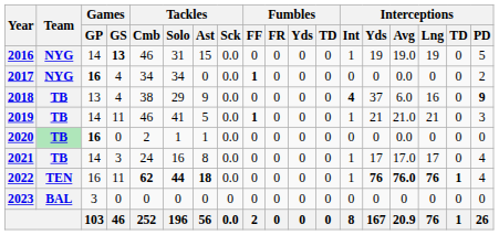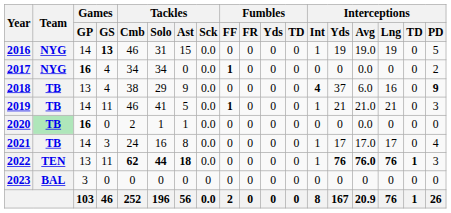 <table class="wikitable" style="text-align:center;">
 <tr>
 <th rowspan="2">Year</th>
 <th rowspan="2">Team</th>
 <th colspan="2">Games</th>
 <th colspan="4">Tackles</th>
 <th colspan="4">Fumbles</th>
 <th colspan="6">Interceptions</th>
 </tr>
 <tr>
 <th>GP</th>
 <th>GS</th>
 <th>Cmb</th>
 <th>Solo</th>
 <th>Ast</th>
 <th>Sck</th>
 <th>FF</th>
 <th>FR</th>
 <th>Yds</th>
 <th>TD</th>
 <th>Int</th>
 <th>Yds</th>
 <th>Avg</th>
 <th>Lng</th>
 <th>TD</th>
 <th>PD</th>
 </tr>
 <tr>
 <th><a href='#'>2016</a></th>
 <th><a href='#'>NYG</a></th>
 <td>14</td>
 <td><strong>13</strong></td>
 <td>46</td>
 <td>31</td>
 <td>15</td>
 <td>0.0</td>
 <td>0</td>
 <td>0</td>
 <td>0</td>
 <td>0</td>
 <td>1</td>
 <td>19</td>
 <td>19.0</td>
 <td>19</td>
 <td>0</td>
 <td>5</td>
 </tr>
 <tr>
 <th><a href='#'>2017</a></th>
 <th><a href='#'>NYG</a></th>
 <td><strong>16</strong></td>
 <td>4</td>
 <td>34</td>
 <td>34</td>
 <td>0</td>
 <td>0.0</td>
 <td><strong>1</strong></td>
 <td>0</td>
 <td>0</td>
 <td>0</td>
 <td>0</td>
 <td>0</td>
 <td>0.0</td>
 <td>0</td>
 <td>0</td>
 <td>2</td>
 </tr>
 <tr>
 <th><a href='#'>2018</a></th>
 <th><a href='#'>TB</a></th>
 <td>13</td>
 <td>4</td>
 <td>38</td>
 <td>29</td>
 <td>9</td>
 <td>0.0</td>
 <td>0</td>
 <td>0</td>
 <td>0</td>
 <td>0</td>
 <td><strong>4</strong></td>
 <td>37</td>
 <td>6.0</td>
 <td>16</td>
 <td>0</td>
 <td><strong>9</strong></td>
 </tr>
 <tr>
 <th><a href='#'>2019</a></th>
 <th><a href='#'>TB</a></th>
 <td>14</td>
 <td>11</td>
 <td>46</td>
 <td>41</td>
 <td>5</td>
 <td>0.0</td>
 <td><strong>1</strong></td>
 <td>0</td>
 <td>0</td>
 <td>0</td>
 <td>1</td>
 <td>21</td>
 <td>21.0</td>
 <td>21</td>
 <td>0</td>
 <td>3</td>
 </tr>
 <tr>
 <th><a href='#'>2020</a></th>
 <th style="background:#afe6ba; width:3em;"><a href='#'>TB</a></th>
 <td><strong>16</strong></td>
 <td>0</td>
 <td>2</td>
 <td>1</td>
 <td>1</td>
 <td>0.0</td>
 <td>0</td>
 <td>0</td>
 <td>0</td>
 <td>0</td>
 <td>0</td>
 <td>0</td>
 <td>0.0</td>
 <td>0</td>
 <td>0</td>
 <td>0</td>
 </tr>
 <tr>
 <th><a href='#'>2021</a></th>
 <th><a href='#'>TB</a></th>
 <td>14</td>
 <td>3</td>
 <td>24</td>
 <td>16</td>
 <td>8</td>
 <td>0.0</td>
 <td>0</td>
 <td>0</td>
 <td>0</td>
 <td>0</td>
 <td>1</td>
 <td>17</td>
 <td>17.0</td>
 <td>17</td>
 <td>0</td>
 <td>4</td>
 </tr>
 <tr>
 <th><a href='#'>2022</a></th>
 <th><a href='#'>TEN</a></th>
-<td>16</td>
+<td>13</td>
 <td>11</td>
 <td><strong>62</strong></td>
 <td><strong>44</strong></td>
 <td><strong>18</strong></td>
 <td>0.0</td>
 <td>0</td>
 <td>0</td>
 <td>0</td>
 <td>0</td>
 <td>1</td>
 <td><strong>76</strong></td>
 <td><strong>76.0</strong></td>
 <td><strong>76</strong></td>
 <td><strong>1</strong></td>
-<td>4</td>
+<td>3</td>
 </tr>
 <tr>
 <th><a href='#'>2023</a></th>
 <th><a href='#'>BAL</a></th>
 <td>3</td>
 <td>0</td>
 <td>0</td>
 <td>0</td>
 <td>0</td>
 <td>0</td>
 <td>0</td>
 <td>0</td>
 <td>0</td>
 <td>0</td>
 <td>0</td>
 <td>0</td>
 <td>0</td>
 <td>0</td>
 <td>0</td>
 <td>0</td>
 </tr>
 <tr>
 <th colspan="2"></th>
 <th>103</th>
 <th>46</th>
 <th>252</th>
 <th>196</th>
 <th>56</th>
 <th>0.0</th>
 <th>2</th>
 <th>0</th>
 <th>0</th>
 <th>0</th>
 <th>8</th>
 <th>167</th>
 <th>20.9</th>
 <th>76</th>
 <th>1</th>
 <th>26</th>
 </tr>
 </table>
